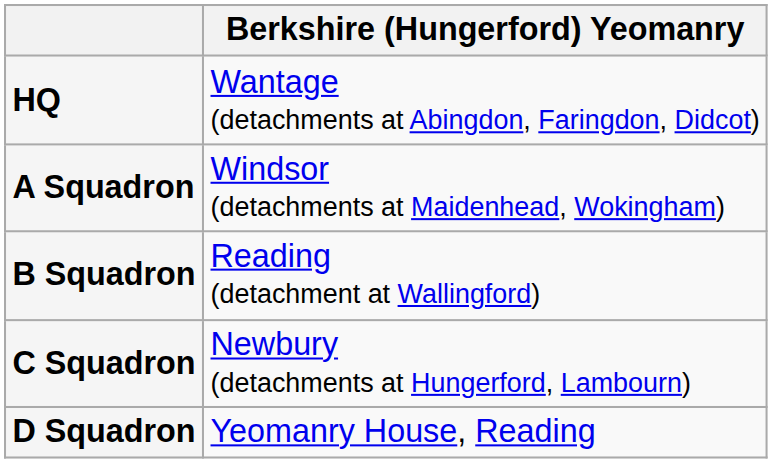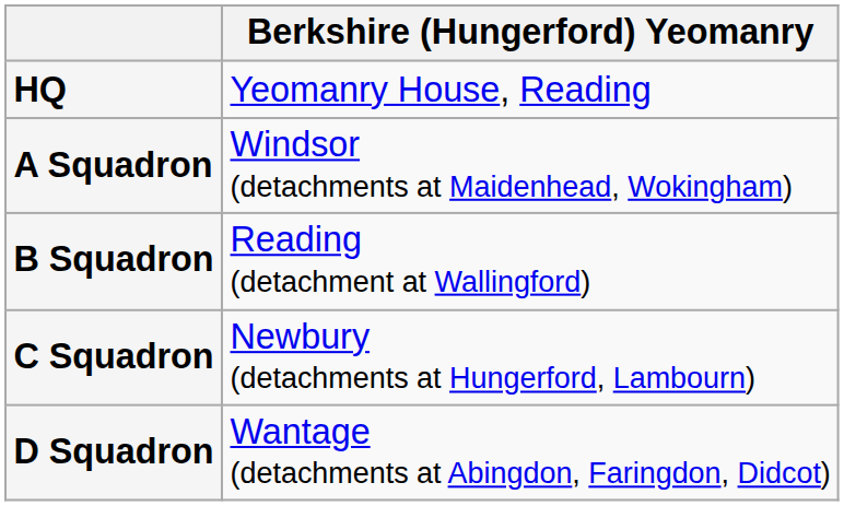 <table class="wikitable">
 <tr>
 <th bgcolor="WhiteSmoke"></th>
 <th bgcolor="WhiteSmoke">Berkshire (Hungerford) Yeomanry</th>
 </tr>
 <tr>
 <td bgcolor="WhiteSmoke"><strong>HQ</strong></td>
-<td><a href='#'>Wantage</a><br><small>(detachments at <a href='#'>Abingdon</a>, <a href='#'>Faringdon</a>, <a href='#'>Didcot</a>)</small></td>
+<td><a href='#'>Yeomanry House</a>, <a href='#'>Reading</a></td>
 </tr>
 <tr>
 <td bgcolor="WhiteSmoke"><strong>A Squadron</strong></td>
 <td><a href='#'>Windsor</a><br><small>(detachments at <a href='#'>Maidenhead</a>, <a href='#'>Wokingham</a>)</small></td>
 </tr>
 <tr>
 <td bgcolor="WhiteSmoke"><strong>B Squadron</strong></td>
 <td><a href='#'>Reading</a><br><small>(detachment at <a href='#'>Wallingford</a>)</small></td>
 </tr>
 <tr>
 <td bgcolor="WhiteSmoke"><strong>C Squadron</strong></td>
 <td><a href='#'>Newbury</a><br><small>(detachments at <a href='#'>Hungerford</a>, <a href='#'>Lambourn</a>)</small></td>
 </tr>
 <tr>
 <td bgcolor="WhiteSmoke"><strong>D Squadron</strong></td>
-<td><a href='#'>Yeomanry House</a>, <a href='#'>Reading</a></td>
+<td><a href='#'>Wantage</a><br><small>(detachments at <a href='#'>Abingdon</a>, <a href='#'>Faringdon</a>, <a href='#'>Didcot</a>)</small></td>
 </tr>
 </table>
